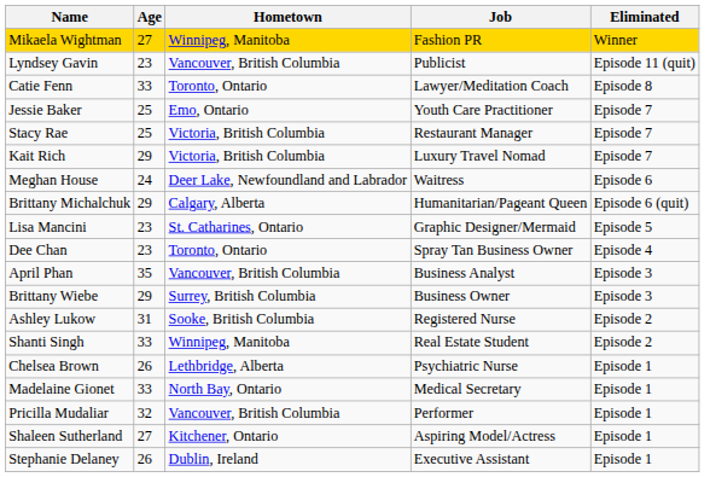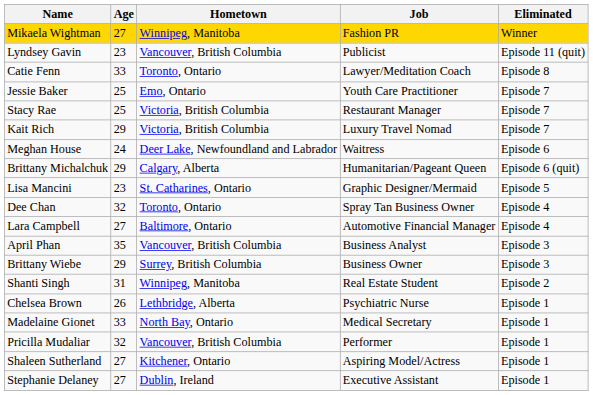 <table class="wikitable sortable">
 <tr>
 <th>Name</th>
 <th>Age</th>
 <th>Hometown</th>
 <th>Job</th>
 <th>Eliminated</th>
 </tr>
 <tr bgcolor="gold">
 <td>Mikaela Wightman</td>
 <td>27</td>
 <td><a href='#'>Winnipeg</a>, Manitoba</td>
 <td>Fashion PR</td>
 <td>Winner</td>
 </tr>
 <tr>
 <td>Lyndsey Gavin</td>
 <td>23</td>
 <td><a href='#'>Vancouver</a>, British Columbia</td>
 <td>Publicist</td>
 <td>Episode 11 (quit)</td>
 </tr>
 <tr>
 <td>Catie Fenn</td>
 <td>33</td>
 <td><a href='#'>Toronto</a>, Ontario</td>
 <td>Lawyer/Meditation Coach</td>
 <td>Episode 8</td>
 </tr>
 <tr>
 <td>Jessie Baker</td>
 <td>25</td>
 <td><a href='#'>Emo</a>, Ontario</td>
 <td>Youth Care Practitioner</td>
 <td>Episode 7</td>
 </tr>
 <tr>
 <td>Stacy Rae</td>
 <td>25</td>
 <td><a href='#'>Victoria</a>, British Columbia</td>
 <td>Restaurant Manager</td>
 <td>Episode 7</td>
 </tr>
 <tr>
 <td>Kait Rich</td>
 <td>29</td>
 <td><a href='#'>Victoria</a>, British Columbia</td>
 <td>Luxury Travel Nomad</td>
 <td>Episode 7</td>
 </tr>
 <tr>
 <td>Meghan House</td>
 <td>24</td>
 <td><a href='#'>Deer Lake</a>, Newfoundland and Labrador</td>
 <td>Waitress</td>
 <td>Episode 6</td>
 </tr>
 <tr>
 <td>Brittany Michalchuk</td>
 <td>29</td>
 <td><a href='#'>Calgary</a>, Alberta</td>
 <td>Humanitarian/Pageant Queen</td>
 <td>Episode 6 (quit)</td>
 </tr>
 <tr>
 <td>Lisa Mancini</td>
 <td>23</td>
 <td><a href='#'>St. Catharines</a>, Ontario</td>
 <td>Graphic Designer/Mermaid</td>
 <td>Episode 5</td>
 </tr>
 <tr>
 <td>Dee Chan</td>
-<td>23</td>
+<td>32</td>
 <td><a href='#'>Toronto</a>, Ontario</td>
 <td>Spray Tan Business Owner</td>
+<td>Episode 4</td>
+</tr>
+<tr>
+<td>Lara Campbell</td>
+<td>27</td>
+<td><a href='#'>Baltimore</a>, Ontario</td>
+<td>Automotive Financial Manager</td>
 <td>Episode 4</td>
 </tr>
 <tr>
 <td>April Phan</td>
 <td>35</td>
 <td><a href='#'>Vancouver</a>, British Columbia</td>
 <td>Business Analyst</td>
 <td>Episode 3</td>
 </tr>
 <tr>
 <td>Brittany Wiebe</td>
 <td>29</td>
 <td><a href='#'>Surrey</a>, British Columbia</td>
 <td>Business Owner</td>
 <td>Episode 3</td>
 </tr>
 <tr>
-<td>Ashley Lukow</td>
+<td>Shanti Singh</td>
 <td>31</td>
-<td><a href='#'>Sooke</a>, British Columbia</td>
-<td>Registered Nurse</td>
-<td>Episode 2</td>
-</tr>
-<tr>
-<td>Shanti Singh</td>
-<td>33</td>
 <td><a href='#'>Winnipeg</a>, Manitoba</td>
 <td>Real Estate Student</td>
 <td>Episode 2</td>
 </tr>
 <tr>
 <td>Chelsea Brown</td>
 <td>26</td>
 <td><a href='#'>Lethbridge</a>, Alberta</td>
 <td>Psychiatric Nurse</td>
 <td>Episode 1</td>
 </tr>
 <tr>
 <td>Madelaine Gionet</td>
 <td>33</td>
 <td><a href='#'>North Bay</a>, Ontario</td>
 <td>Medical Secretary</td>
 <td>Episode 1</td>
 </tr>
 <tr>
 <td>Pricilla Mudaliar</td>
 <td>32</td>
 <td><a href='#'>Vancouver</a>, British Columbia</td>
 <td>Performer</td>
 <td>Episode 1</td>
 </tr>
 <tr>
 <td>Shaleen Sutherland</td>
 <td>27</td>
 <td><a href='#'>Kitchener</a>, Ontario</td>
 <td>Aspiring Model/Actress</td>
 <td>Episode 1</td>
 </tr>
 <tr>
 <td>Stephanie Delaney</td>
-<td>26</td>
+<td>27</td>
 <td><a href='#'>Dublin</a>, Ireland</td>
 <td>Executive Assistant</td>
 <td>Episode 1</td>
 </tr>
 </table>
